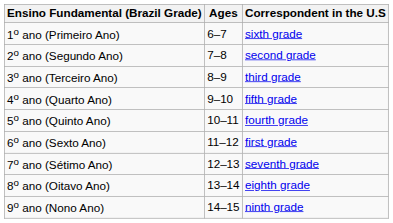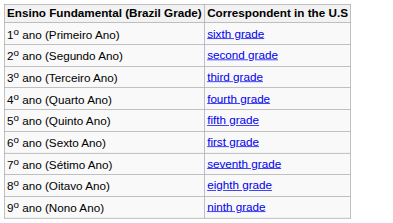 <table class="wikitable">
 <tr>
 <th>Ensino Fundamental (Brazil Grade)</th>
-<th>Ages</th>
 <th>Correspondent in the U.S</th>
 </tr>
 <tr>
 <td>1<sup>o</sup> ano (Primeiro Ano)</td>
-<td>6–7</td>
 <td><a href='#'>sixth grade</a></td>
 </tr>
 <tr>
 <td>2<sup>o</sup> ano (Segundo Ano)</td>
-<td>7–8</td>
 <td><a href='#'>second grade</a></td>
 </tr>
 <tr>
 <td>3<sup>o</sup> ano (Terceiro Ano)</td>
-<td>8–9</td>
 <td><a href='#'>third grade</a></td>
 </tr>
 <tr>
 <td>4<sup>o</sup> ano (Quarto Ano)</td>
-<td>9–10</td>
+<td><a href='#'>fourth grade</a></td>
+</tr>
+<tr>
+<td>5<sup>o</sup> ano (Quinto Ano)</td>
 <td><a href='#'>fifth grade</a></td>
 </tr>
 <tr>
-<td>5<sup>o</sup> ano (Quinto Ano)</td>
-<td>10–11</td>
-<td><a href='#'>fourth grade</a></td>
-</tr>
-<tr>
 <td>6<sup>o</sup> ano (Sexto Ano)</td>
-<td>11–12</td>
 <td><a href='#'>first grade</a></td>
 </tr>
 <tr>
 <td>7<sup>o</sup> ano (Sétimo Ano)</td>
-<td>12–13</td>
 <td><a href='#'>seventh grade</a></td>
 </tr>
 <tr>
 <td>8<sup>o</sup> ano (Oitavo Ano)</td>
-<td>13–14</td>
 <td><a href='#'>eighth grade</a></td>
 </tr>
 <tr>
 <td>9<sup>o</sup> ano (Nono Ano)</td>
-<td>14–15</td>
 <td><a href='#'>ninth grade</a></td>
 </tr>
 </table>
